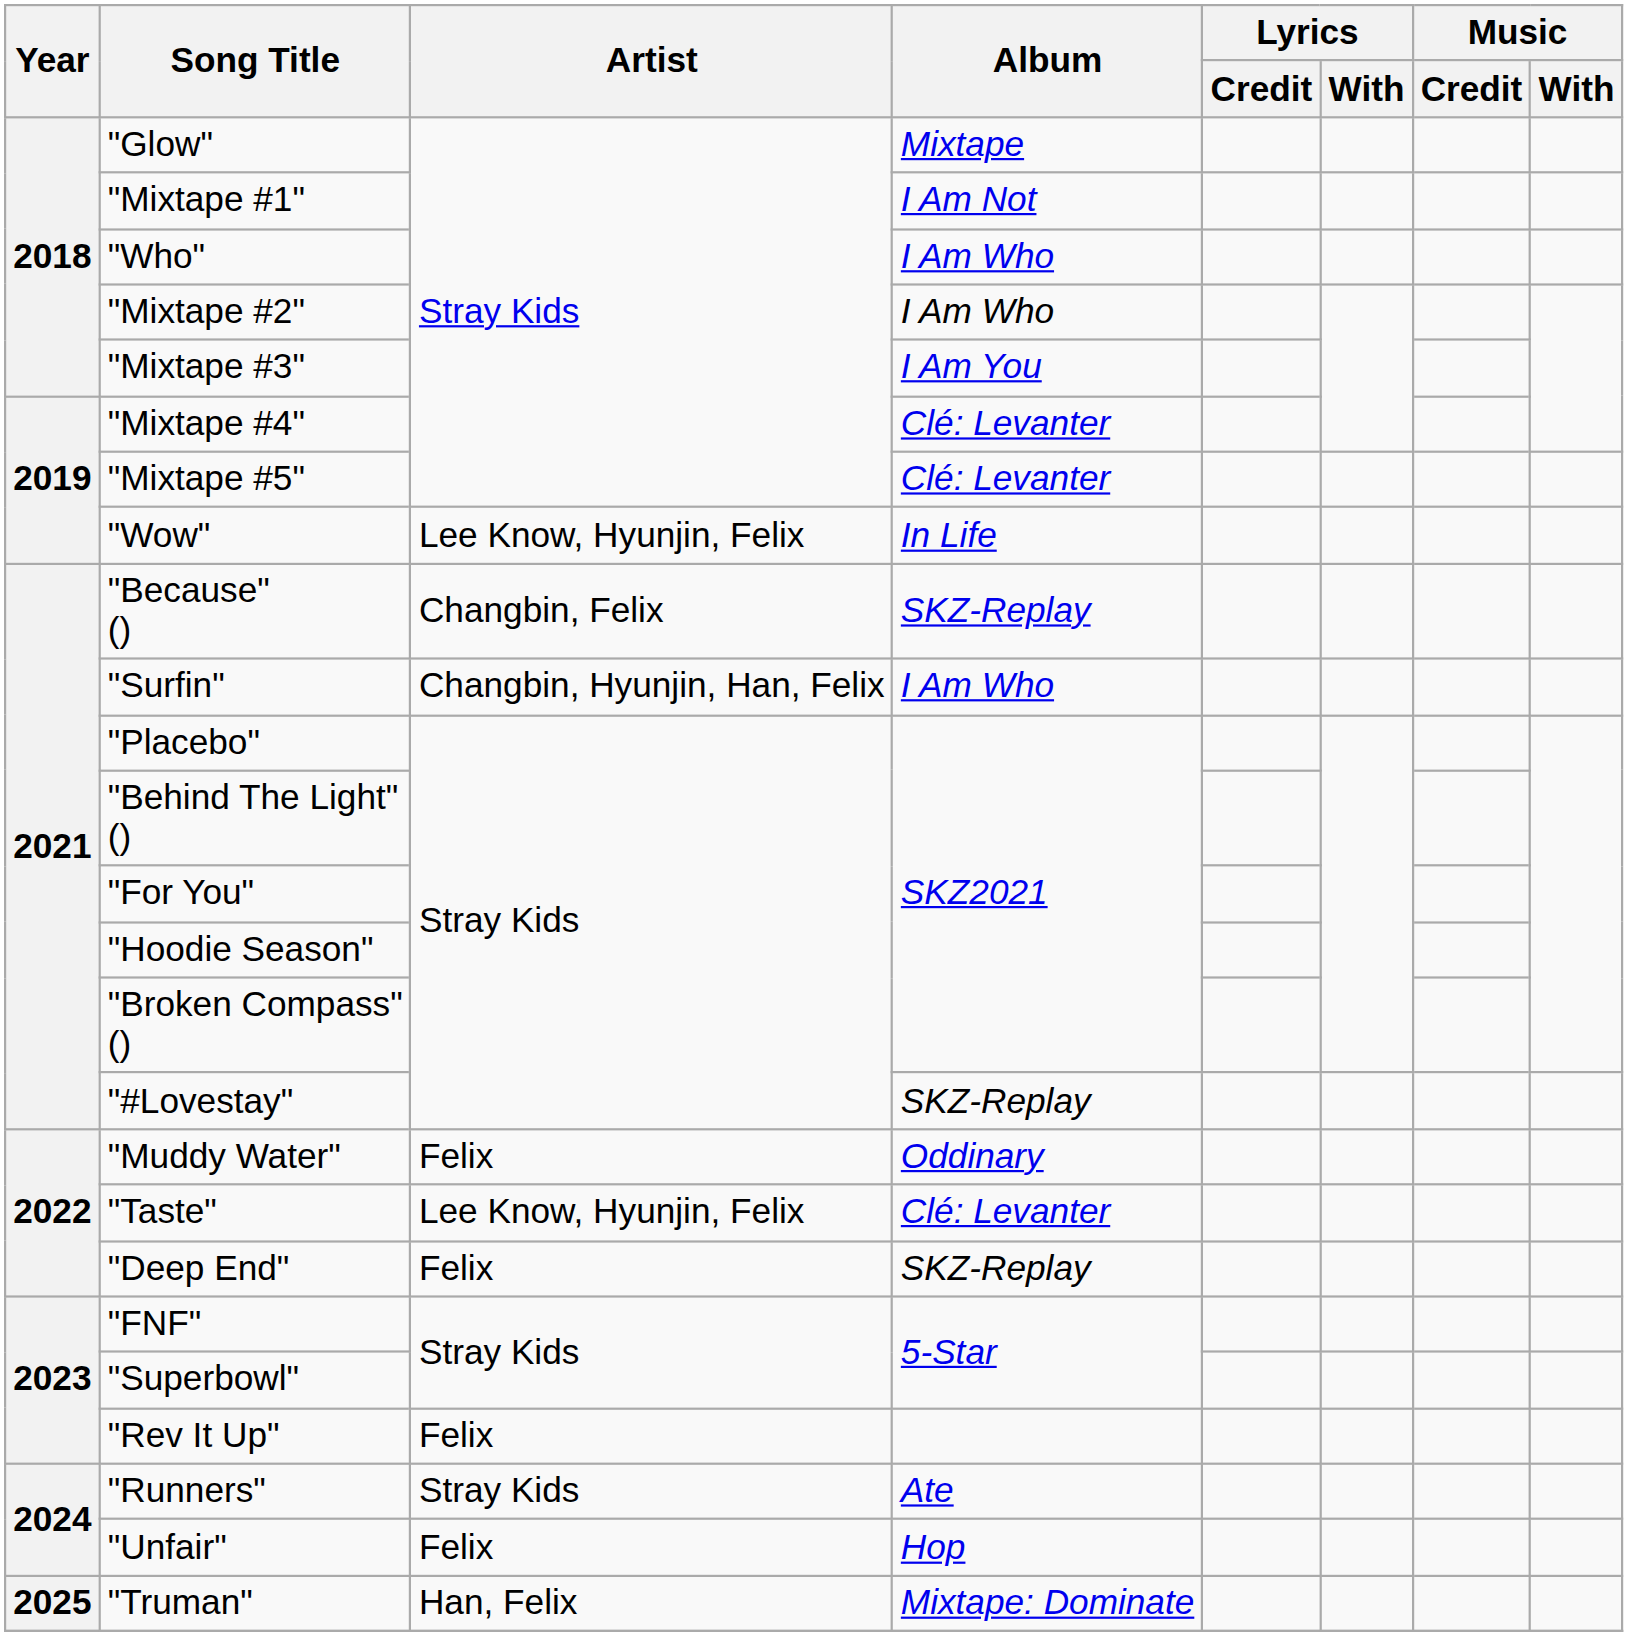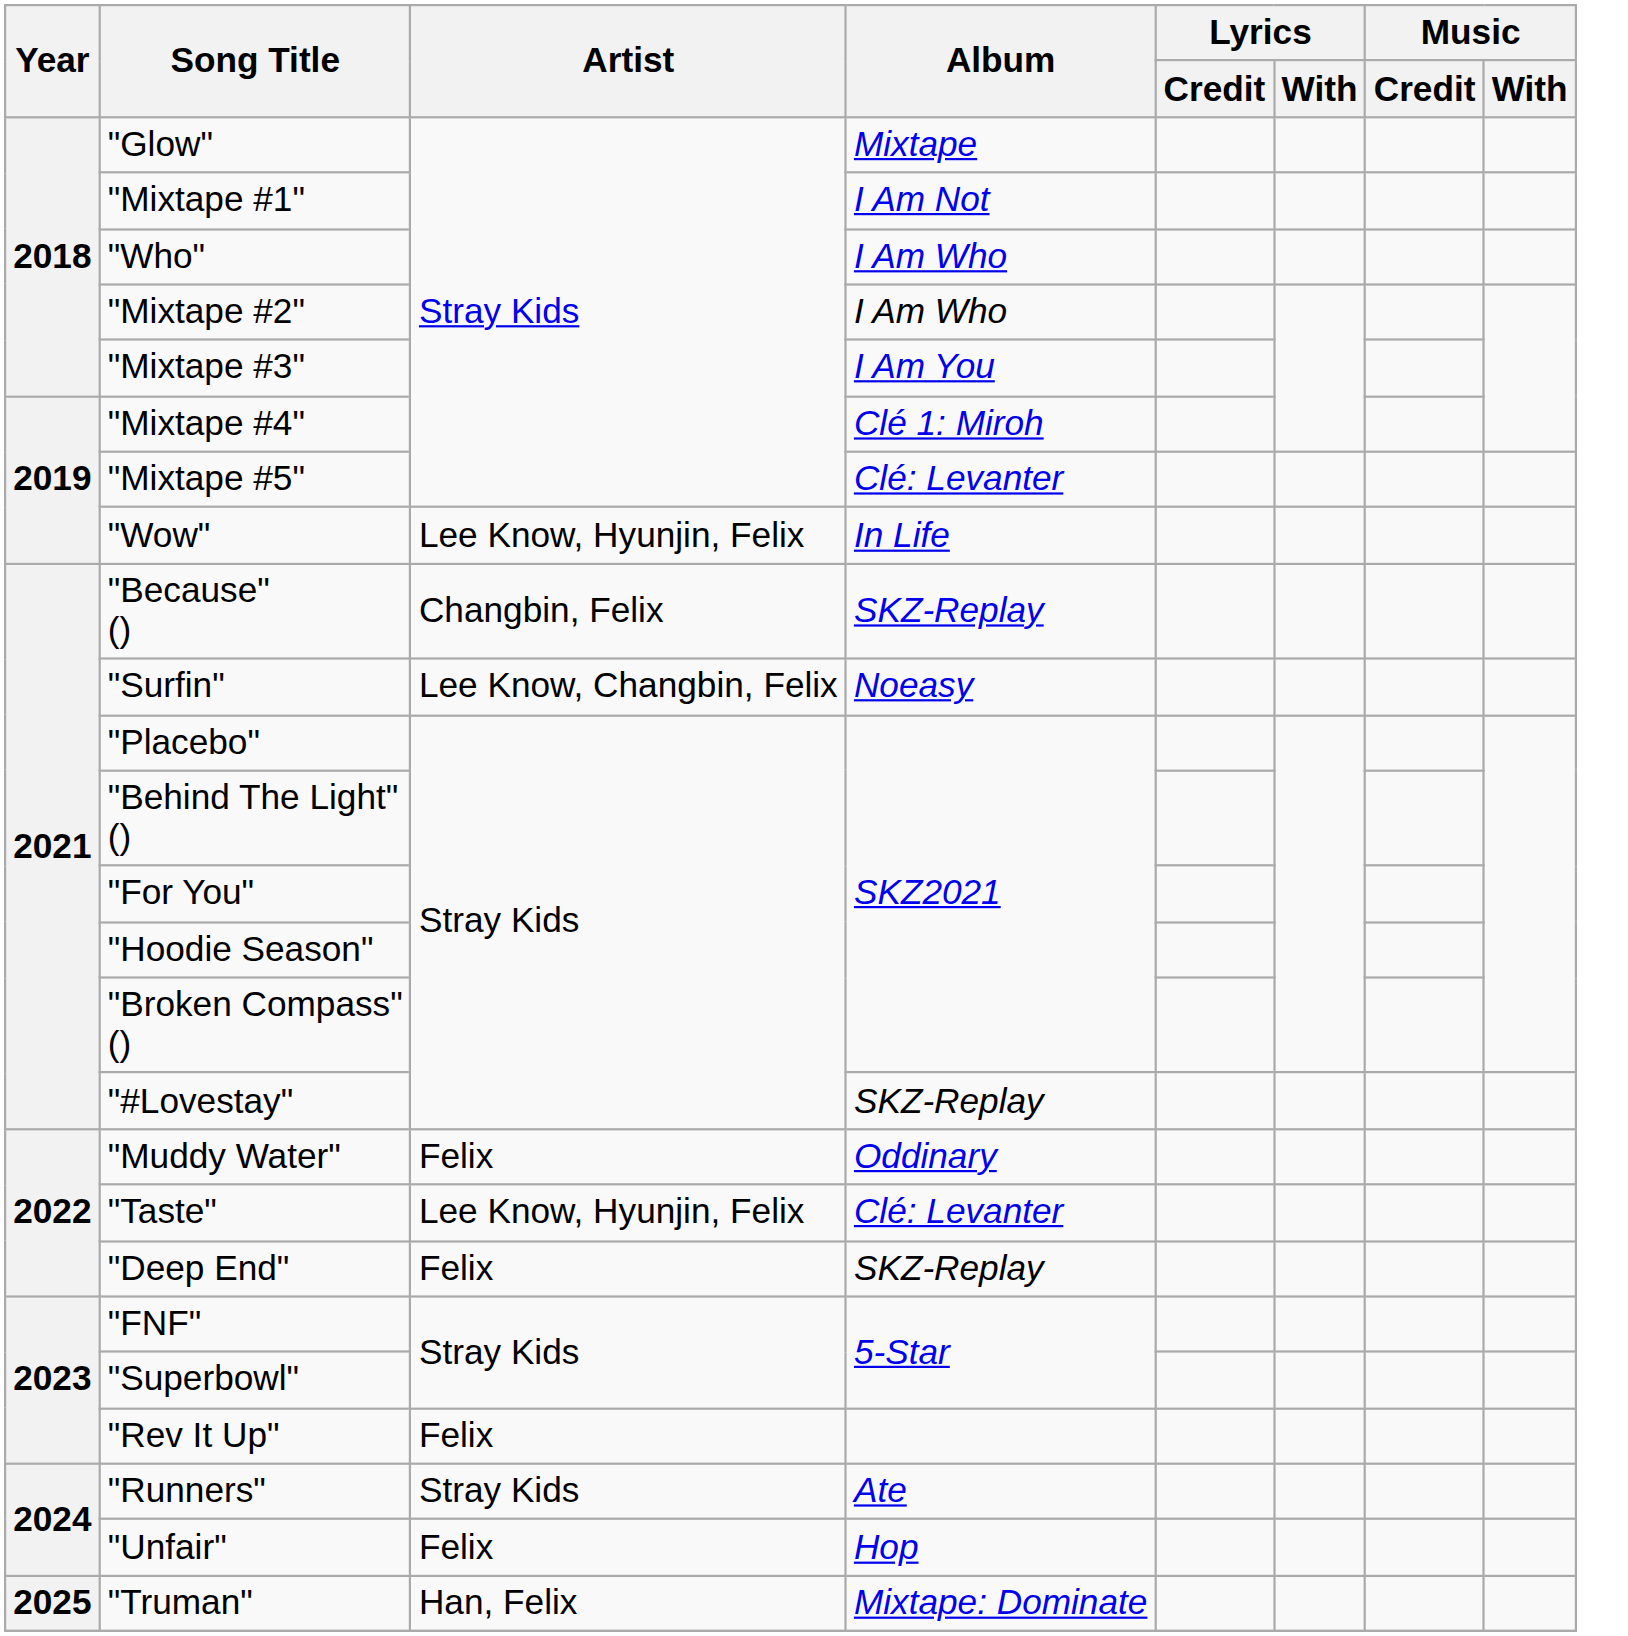 <table class="wikitable plainrowheaders">
 <tr>
 <th scope="col" rowspan="2">Year</th>
 <th scope="col" rowspan="2">Song Title</th>
 <th scope="col" rowspan="2">Artist</th>
 <th scope="col" rowspan="2">Album</th>
 <th scope="col" colspan="2">Lyrics</th>
 <th scope="col" colspan="2">Music</th>
 </tr>
 <tr>
 <th scope="col">Credit</th>
 <th scope="col">With</th>
 <th scope="col">Credit</th>
 <th scope="col">With</th>
 </tr>
 <tr>
 <th scope="row" rowspan="5">2018</th>
 <td>"Glow"</td>
 <td rowspan="7"><a href='#'>Stray Kids</a></td>
 <td><em><a href='#'>Mixtape</a></em></td>
 <td></td>
 <td></td>
 <td></td>
 <td></td>
 </tr>
 <tr>
 <td>"Mixtape #1"</td>
 <td><em><a href='#'>I Am Not</a></em></td>
 <td></td>
 <td></td>
 <td></td>
 <td></td>
 </tr>
 <tr>
 <td>"Who"</td>
 <td><em><a href='#'>I Am Who</a></em></td>
 <td></td>
 <td></td>
 <td></td>
 <td></td>
 </tr>
 <tr>
 <td>"Mixtape #2"</td>
 <td><em>I Am Who</em></td>
 <td></td>
 <td rowspan="3"></td>
 <td></td>
 <td rowspan="3"></td>
 </tr>
 <tr>
 <td>"Mixtape #3"</td>
 <td><em><a href='#'>I Am You</a></em></td>
 <td></td>
 <td></td>
 </tr>
 <tr>
 <th scope="row" rowspan="3">2019</th>
 <td>"Mixtape #4"</td>
-<td><em><a href='#'>Clé: Levanter</a></em></td>
+<td><em><a href='#'>Clé 1: Miroh</a></em></td>
 <td></td>
 <td></td>
 </tr>
 <tr>
 <td>"Mixtape #5"</td>
 <td><em><a href='#'>Clé: Levanter</a></em></td>
 <td></td>
 <td></td>
 <td></td>
 <td></td>
 </tr>
 <tr>
 <td>"Wow"</td>
 <td>Lee Know, Hyunjin, Felix</td>
 <td><em><a href='#'>In Life</a></em></td>
 <td></td>
 <td></td>
 <td></td>
 <td></td>
 </tr>
 <tr>
 <th scope="row" rowspan="8">2021</th>
 <td>"Because"<br>()</td>
 <td>Changbin, Felix</td>
 <td><em><a href='#'>SKZ-Replay</a></em></td>
 <td></td>
 <td></td>
 <td></td>
 <td></td>
 </tr>
 <tr>
 <td>"Surfin"</td>
-<td>Changbin, Hyunjin, Han, Felix</td>
-<td><em><a href='#'>I Am Who</a></em></td>
+<td>Lee Know, Changbin, Felix</td>
+<td><em><a href='#'>Noeasy</a></em></td>
 <td></td>
 <td></td>
 <td></td>
 <td></td>
 </tr>
 <tr>
 <td>"Placebo"</td>
 <td rowspan="6">Stray Kids</td>
 <td rowspan="5"><em><a href='#'>SKZ2021</a></em></td>
 <td></td>
 <td rowspan="5"></td>
 <td></td>
 <td rowspan="5"></td>
 </tr>
 <tr>
 <td>"Behind The Light"<br>()</td>
 <td></td>
 <td></td>
 </tr>
 <tr>
 <td>"For You"</td>
 <td></td>
 <td></td>
 </tr>
 <tr>
 <td>"Hoodie Season"</td>
 <td></td>
 <td></td>
 </tr>
 <tr>
 <td>"Broken Compass"<br>()</td>
 <td></td>
 <td></td>
 </tr>
 <tr>
 <td>"#Lovestay"</td>
 <td><em>SKZ-Replay</em></td>
 <td></td>
 <td></td>
 <td></td>
 <td></td>
 </tr>
 <tr>
 <th scope="row" rowspan="3">2022</th>
 <td>"Muddy Water"</td>
 <td>Felix</td>
 <td><em><a href='#'>Oddinary</a></em></td>
 <td></td>
 <td></td>
 <td></td>
 <td></td>
 </tr>
 <tr>
 <td>"Taste"</td>
 <td>Lee Know, Hyunjin, Felix</td>
 <td><em><a href='#'>Clé: Levanter</a></em></td>
 <td></td>
 <td></td>
 <td></td>
 <td></td>
 </tr>
 <tr>
 <td>"Deep End"</td>
 <td>Felix</td>
 <td><em>SKZ-Replay</em></td>
 <td></td>
 <td></td>
 <td></td>
 <td></td>
 </tr>
 <tr>
 <th scope="row" rowspan="3">2023</th>
 <td>"FNF"</td>
 <td rowspan="2">Stray Kids</td>
 <td rowspan="2"><em><a href='#'>5-Star</a></em></td>
 <td></td>
 <td></td>
 <td></td>
 <td></td>
 </tr>
 <tr>
 <td>"Superbowl"</td>
 <td></td>
 <td></td>
 <td></td>
 <td></td>
 </tr>
 <tr>
 <td>"Rev It Up"</td>
 <td>Felix</td>
 <td></td>
 <td></td>
 <td></td>
 <td></td>
 <td></td>
 </tr>
 <tr>
 <th scope="row" rowspan="2">2024</th>
 <td>"Runners"</td>
 <td rowspan="1">Stray Kids</td>
 <td rowspan="1"><em><a href='#'>Ate</a></em></td>
 <td></td>
 <td></td>
 <td></td>
 <td></td>
 </tr>
 <tr>
 <td>"Unfair"</td>
 <td>Felix</td>
 <td><em><a href='#'>Hop</a></em></td>
 <td></td>
 <td></td>
 <td></td>
 <td></td>
 </tr>
 <tr>
 <th scope="row">2025</th>
 <td>"Truman"</td>
 <td>Han, Felix</td>
 <td><em><a href='#'>Mixtape: Dominate</a></em></td>
 <td></td>
 <td></td>
 <td></td>
 <td></td>
 </tr>
 <tr>
 </tr>
 </table>
